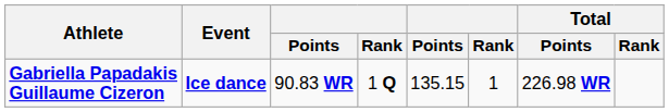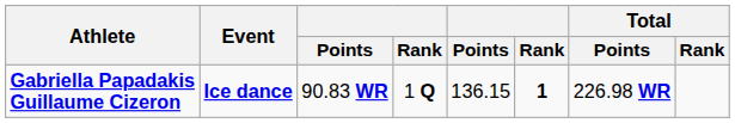 <table class=wikitable style=text-align:center;font-size:90%>
 <tr>
 <th rowspan=2>Athlete</th>
 <th rowspan=2>Event</th>
 <th colspan=2></th>
 <th colspan=2></th>
 <th colspan=2>Total</th>
 </tr>
 <tr style=font-size:95%>
 <th>Points</th>
 <th>Rank</th>
 <th>Points</th>
 <th>Rank</th>
 <th>Points</th>
 <th>Rank</th>
 </tr>
 <tr>
 <td align=left><strong><a href='#'>Gabriella Papadakis</a><br><a href='#'>Guillaume Cizeron</a></strong></td>
 <td align=left><strong><a href='#'>Ice dance</a></strong></td>
 <td>90.83 <strong><a href='#'>WR</a></strong></td>
 <td>1 <strong>Q</strong></td>
-<td>135.15</td>
-<td>1</td>
+<td>136.15</td>
+<td><strong>1</strong></td>
 <td>226.98 <strong><a href='#'>WR</a></strong></td>
 <td></td>
 </tr>
 </table>
